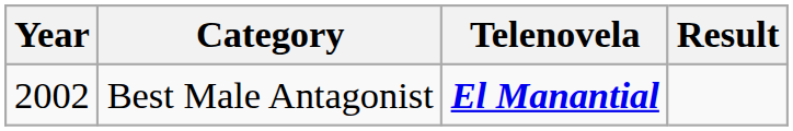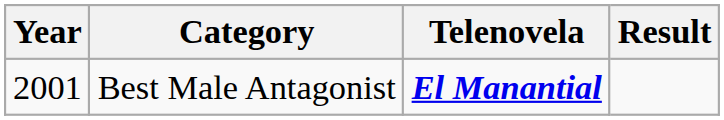 <table class="wikitable">
 <tr>
 <th><strong>Year</strong></th>
 <th><strong>Category</strong></th>
 <th><strong>Telenovela</strong></th>
 <th><strong>Result</strong></th>
 </tr>
 <tr>
-<td>2002</td>
+<td>2001</td>
 <td>Best Male Antagonist</td>
 <td><strong><em><a href='#'>El Manantial</a></em></strong></td>
 <td></td>
 </tr>
 </table>
